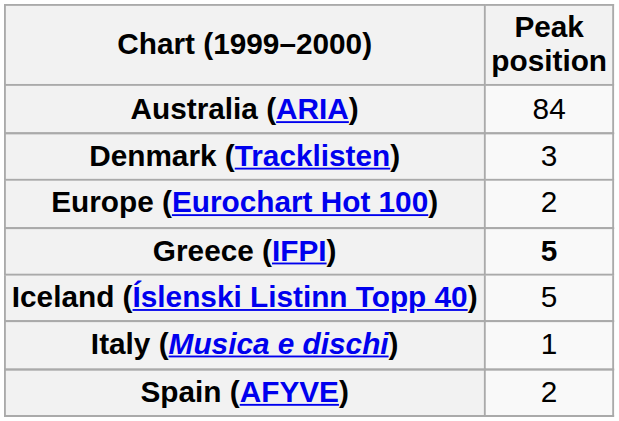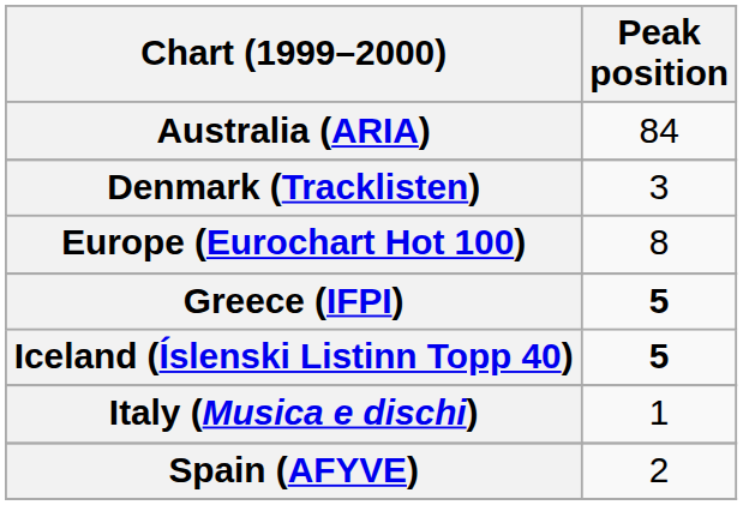 <table class="wikitable sortable plainrowheaders" style="text-align:center">
 <tr>
 <th scope="col">Chart (1999–2000)</th>
 <th scope="col">Peak<br>position</th>
 </tr>
 <tr>
 <th scope="row">Australia (<a href='#'>ARIA</a>)</th>
 <td>84</td>
 </tr>
 <tr>
 </tr>
 <tr>
 </tr>
 <tr>
 </tr>
 <tr>
 <th scope="row">Denmark (<a href='#'>Tracklisten</a>)</th>
 <td>3</td>
 </tr>
 <tr>
 <th scope="row">Europe (<a href='#'>Eurochart Hot 100</a>)</th>
-<td>2</td>
+<td>8</td>
 </tr>
 <tr>
 </tr>
 <tr>
 </tr>
 <tr>
 </tr>
 <tr>
 <th scope="row">Greece (<a href='#'>IFPI</a>)</th>
 <td><strong>5</strong></td>
 </tr>
 <tr>
 <th scope="row">Iceland (<a href='#'>Íslenski Listinn Topp 40</a>)</th>
-<td>5</td>
+<td><strong>5</strong></td>
 </tr>
 <tr>
 </tr>
 <tr>
 <th scope="row">Italy (<em><a href='#'>Musica e dischi</a></em>)</th>
 <td>1</td>
 </tr>
 <tr>
 </tr>
 <tr>
 </tr>
 <tr>
 </tr>
 <tr>
 </tr>
 <tr>
 </tr>
 <tr>
 <th scope="row">Spain (<a href='#'>AFYVE</a>)</th>
 <td>2</td>
 </tr>
 <tr>
 </tr>
 <tr>
 </tr>
 <tr>
 </tr>
 <tr>
 </tr>
 <tr>
 </tr>
 </table>
